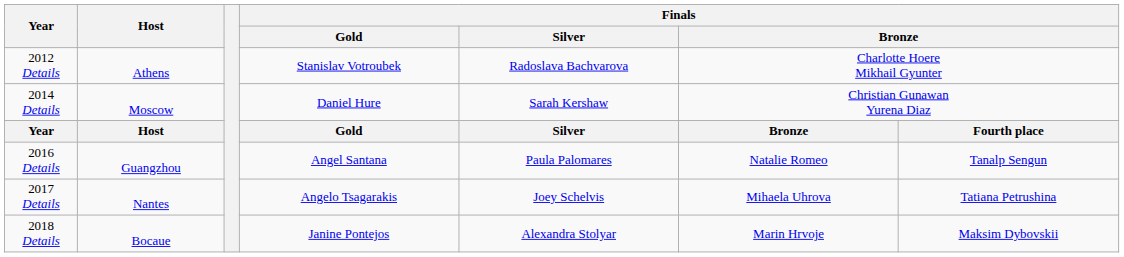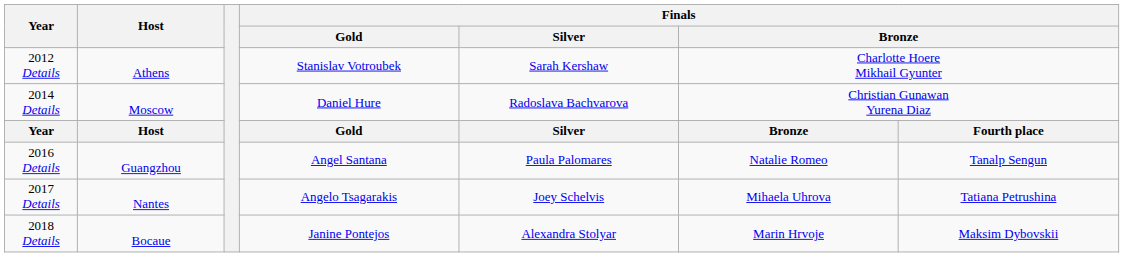 <table class="wikitable" style="font-size:90%; width: 98%; text-align: center;">
 <tr>
 <th rowspan=2 width=5%>Year</th>
 <th rowspan=2 width=10%>Host</th>
 <th width=1% rowspan=8 bgcolor=ffffff></th>
 <th colspan=4>Finals</th>
 </tr>
 <tr bgcolor=#EFEFEF>
 <th width=15%> Gold</th>
 <th width=15%> Silver</th>
 <th colspan=2 width=30%> Bronze</th>
 </tr>
 <tr>
 <td>2012<br><em><a href='#'>Details</a></em></td>
 <td><br><a href='#'>Athens</a></td>
 <td> <a href='#'>Stanislav Votroubek</a> </td>
-<td> <a href='#'>Radoslava Bachvarova</a> </td>
+<td> <a href='#'>Sarah Kershaw</a> </td>
 <td colspan=2> <a href='#'>Charlotte Hoere</a> <br> <a href='#'>Mikhail Gyunter</a> </td>
 </tr>
 <tr>
 <td>2014<br><em><a href='#'>Details</a></em></td>
 <td><br><a href='#'>Moscow</a></td>
 <td> <a href='#'>Daniel Hure</a> </td>
-<td> <a href='#'>Sarah Kershaw</a> </td>
+<td> <a href='#'>Radoslava Bachvarova</a> </td>
 <td colspan=2> <a href='#'>Christian Gunawan</a> <br> <a href='#'>Yurena Diaz</a> </td>
 </tr>
 <tr>
 <th width=5%>Year</th>
 <th width=10%>Host</th>
 <th width=15%> Gold</th>
 <th width=15%> Silver</th>
 <th width=15%> Bronze</th>
 <th width=15%>Fourth place</th>
 </tr>
 <tr>
 <td>2016<br><em><a href='#'>Details</a></em></td>
 <td><br><a href='#'>Guangzhou</a></td>
 <td> <a href='#'>Angel Santana</a> </td>
 <td> <a href='#'>Paula Palomares</a> </td>
 <td> <a href='#'>Natalie Romeo</a> </td>
 <td> <a href='#'>Tanalp Sengun</a> </td>
 </tr>
 <tr>
 <td>2017<br><em><a href='#'>Details</a></em></td>
 <td><br><a href='#'>Nantes</a></td>
 <td> <a href='#'>Angelo Tsagarakis</a> </td>
 <td> <a href='#'>Joey Schelvis</a> </td>
 <td> <a href='#'>Mihaela Uhrova</a> </td>
 <td> <a href='#'>Tatiana Petrushina</a> </td>
 </tr>
 <tr>
 <td>2018<br><em><a href='#'>Details</a></em></td>
 <td><br><a href='#'>Bocaue</a></td>
 <td> <a href='#'>Janine Pontejos</a> </td>
 <td> <a href='#'>Alexandra Stolyar</a> </td>
 <td> <a href='#'>Marin Hrvoje</a> </td>
 <td> <a href='#'>Maksim Dybovskii</a> </td>
 </tr>
 </table>
